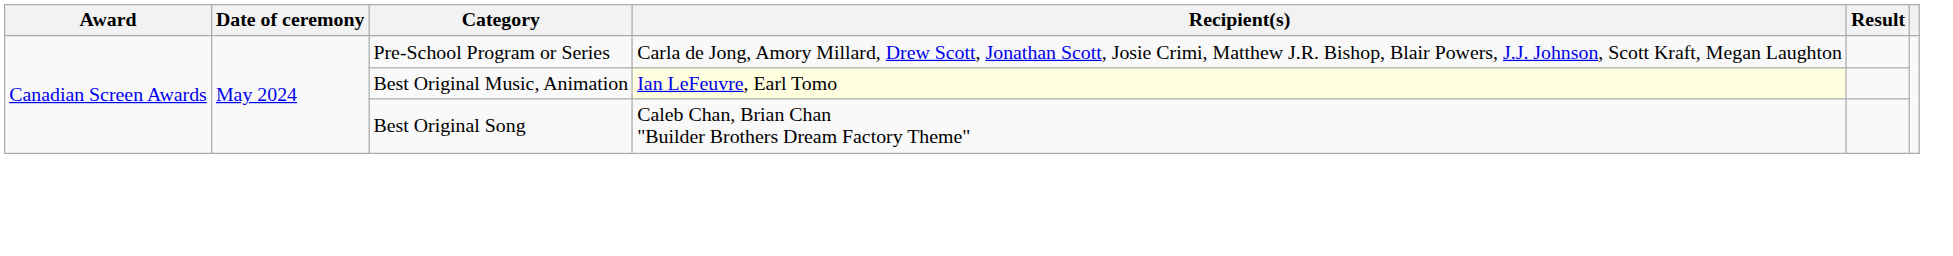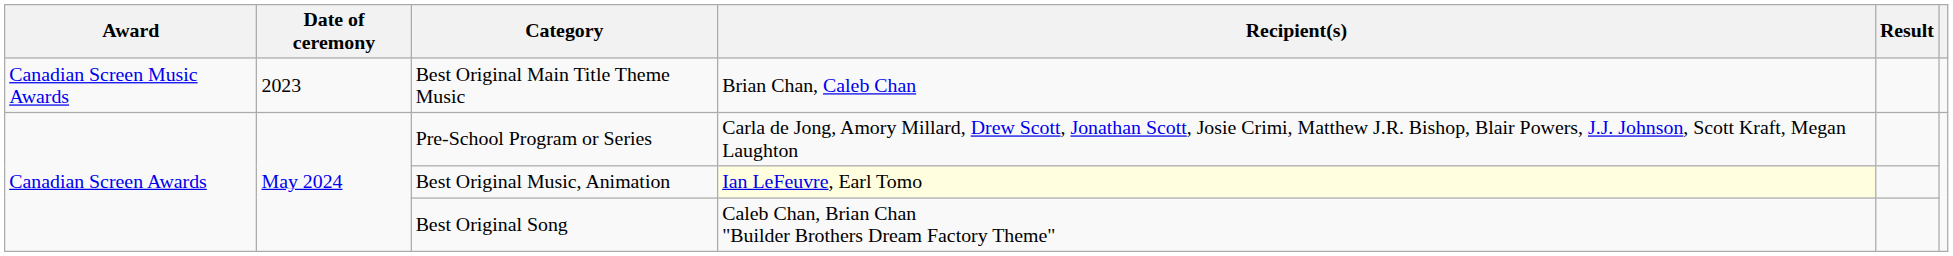 <table class="wikitable plainrowheaders sortable">
 <tr>
 <th scope="col">Award</th>
 <th scope="col">Date of ceremony</th>
 <th scope="col">Category</th>
 <th scope="col">Recipient(s)</th>
 <th scope="col">Result</th>
 <th scope="col" class="unsortable"></th>
+</tr>
+<tr>
+<td><a href='#'>Canadian Screen Music Awards</a></td>
+<td>2023</td>
+<td>Best Original Main Title Theme Music</td>
+<td>Brian Chan, <a href='#'>Caleb Chan</a></td>
+<td></td>
+<td></td>
 </tr>
 <tr>
 <td rowspan=3><a href='#'>Canadian Screen Awards</a></td>
 <td rowspan=3><a href='#'>May 2024</a></td>
 <td>Pre-School Program or Series</td>
 <td>Carla de Jong, Amory Millard, <a href='#'>Drew Scott</a>, <a href='#'>Jonathan Scott</a>, Josie Crimi, Matthew J.R. Bishop, Blair Powers, <a href='#'>J.J. Johnson</a>, Scott Kraft, Megan Laughton</td>
 <td></td>
 <td rowspan=3></td>
 </tr>
 <tr>
 <td>Best Original Music, Animation</td>
 <td style="background: lightyellow;"><a href='#'>Ian LeFeuvre</a>, Earl Tomo</td>
 <td></td>
 </tr>
 <tr>
 <td>Best Original Song</td>
 <td>Caleb Chan, Brian Chan<br>"Builder Brothers Dream Factory Theme"</td>
 <td></td>
 </tr>
 </table>
